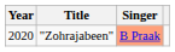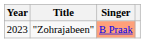 <table class="wikitable">
 <tr>
 <th scope="col">Year</th>
 <th scope="col">Title</th>
 <th scope="col">Singer</th>
 <th scope="col" class="unsortable"></th>
 </tr>
 <tr>
-<td>2020</td>
+<td>2023</td>
 <td>"Zohrajabeen"</td>
 <td style="background: lightsalmon;"><a href='#'>B Praak</a></td>
 <td></td>
 </tr>
 </table>
